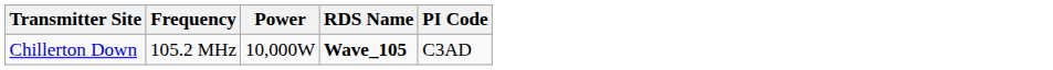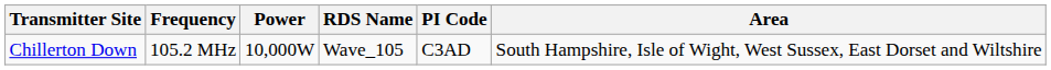 <table class="wikitable">
 <tr>
 <th>Transmitter Site</th>
 <th>Frequency</th>
 <th>Power</th>
 <th>RDS Name</th>
 <th>PI Code</th>
+<th>Area</th>
 </tr>
 <tr>
 <td><a href='#'>Chillerton Down</a></td>
 <td>105.2 MHz</td>
 <td>10,000W</td>
-<td><strong>Wave_105</strong></td>
+<td>Wave_105</td>
 <td>C3AD</td>
+<td>South Hampshire, Isle of Wight, West Sussex, East Dorset and Wiltshire</td>
 </tr>
 </table>
